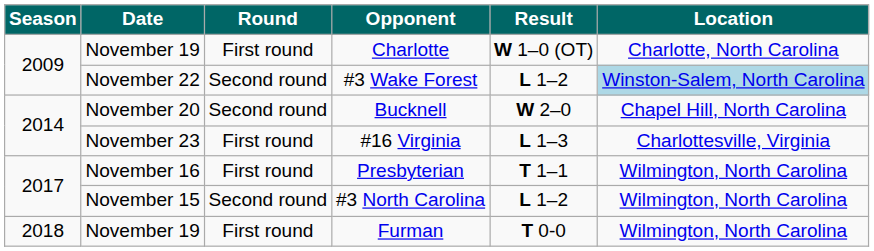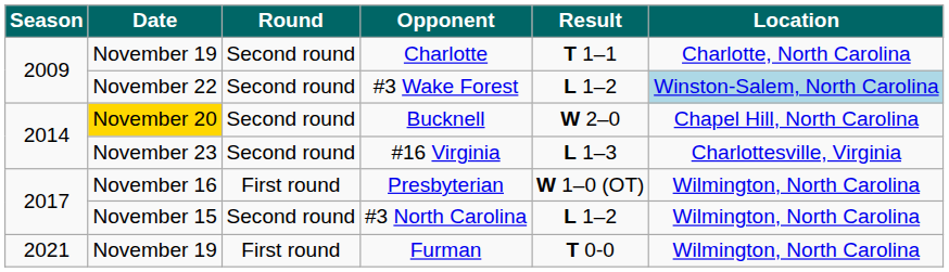 <table class="wikitable" style="text-align:center">
 <tr>
 <th style="background:#006666; color:White;">Season</th>
 <th style="background:#006666; color:White;">Date</th>
 <th style="background:#006666; color:White;">Round</th>
 <th style="background:#006666; color:White;">Opponent</th>
 <th style="background:#006666; color:White;">Result</th>
 <th style="background:#006666; color:White;">Location</th>
 </tr>
 <tr>
 <td rowspan="2">2009</td>
 <td>November 19</td>
-<td>First round</td>
+<td>Second round</td>
 <td><a href='#'>Charlotte</a></td>
-<td><strong>W</strong> 1–0 (OT)</td>
+<td><strong>T</strong> 1–1</td>
 <td><a href='#'>Charlotte, North Carolina</a></td>
 </tr>
 <tr>
 <td>November 22</td>
 <td>Second round</td>
 <td>#3 <a href='#'>Wake Forest</a></td>
 <td><strong>L</strong> 1–2</td>
 <td style="background: lightblue;"><a href='#'>Winston-Salem, North Carolina</a></td>
 </tr>
 <tr>
 <td rowspan="2">2014</td>
-<td>November 20</td>
+<td style="background: gold;">November 20</td>
 <td>Second round</td>
 <td><a href='#'>Bucknell</a></td>
 <td><strong>W</strong> 2–0</td>
 <td><a href='#'>Chapel Hill, North Carolina</a></td>
 </tr>
 <tr>
 <td>November 23</td>
-<td>First round</td>
+<td>Second round</td>
 <td>#16 <a href='#'>Virginia</a></td>
 <td><strong>L</strong> 1–3</td>
 <td><a href='#'>Charlottesville, Virginia</a></td>
 </tr>
 <tr>
 <td rowspan="2">2017</td>
 <td>November 16</td>
 <td>First round</td>
 <td><a href='#'>Presbyterian</a></td>
-<td><strong>T</strong> 1–1</td>
+<td><strong>W</strong> 1–0 (OT)</td>
 <td><a href='#'>Wilmington, North Carolina</a></td>
 </tr>
 <tr>
 <td>November 15</td>
 <td>Second round</td>
 <td>#3 <a href='#'>North Carolina</a></td>
 <td><strong>L</strong> 1–2</td>
 <td><a href='#'>Wilmington, North Carolina</a></td>
 </tr>
 <tr>
-<td>2018</td>
+<td>2021</td>
 <td>November 19</td>
 <td>First round</td>
 <td><a href='#'>Furman</a></td>
 <td><strong>T</strong> 0-0</td>
 <td><a href='#'>Wilmington, North Carolina</a></td>
 </tr>
 </table>
